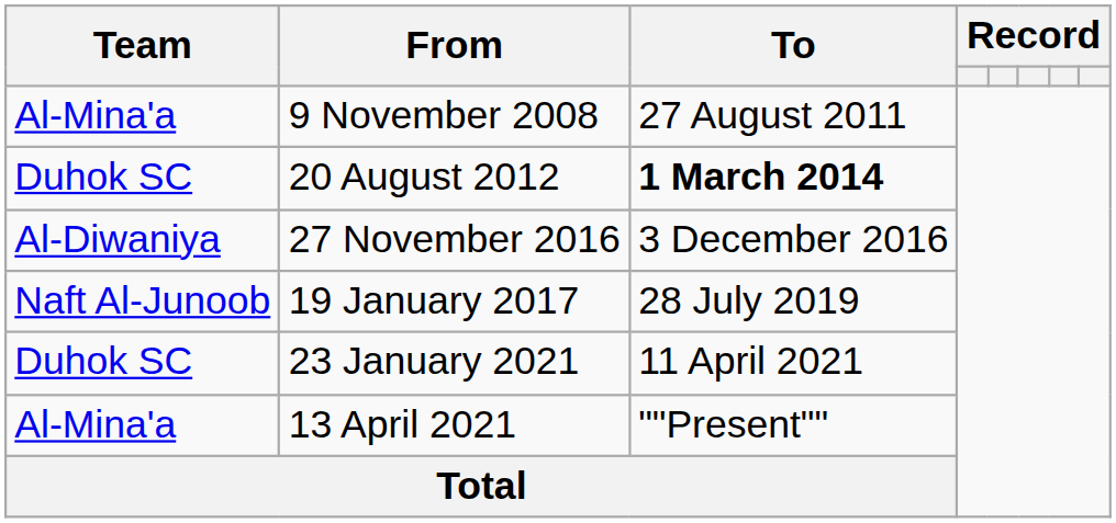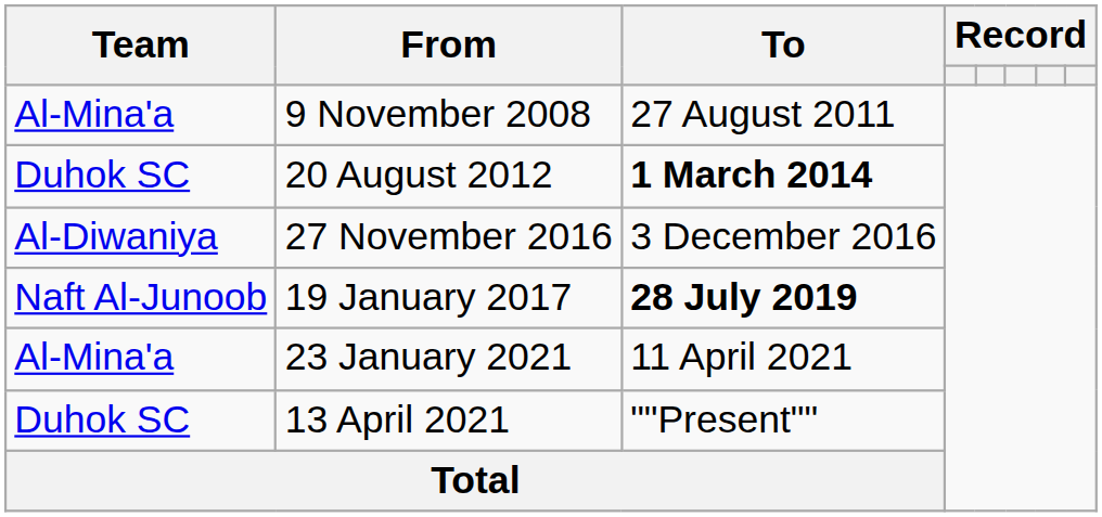 <table class=wikitable style=text-align:center>
 <tr>
 <th rowspan=2>Team</th>
 <th rowspan=2>From</th>
 <th rowspan=2>To</th>
 <th colspan=5>Record</th>
 </tr>
 <tr>
 <th></th>
 <th></th>
 <th></th>
 <th></th>
 <th></th>
 </tr>
 <tr>
 <td align=left><a href='#'>Al-Mina'a</a></td>
 <td align=left>9 November 2008</td>
 <td align=left>27 August 2011<br></td>
 </tr>
 <tr>
 <td align=left><a href='#'>Duhok SC</a></td>
 <td align=left>20 August 2012</td>
 <td align=left><strong>1 March 2014<br></strong></td>
 </tr>
 <tr>
 <td align=left><a href='#'>Al-Diwaniya</a></td>
 <td align=left>27 November 2016</td>
 <td align=left>3 December 2016<br></td>
 </tr>
 <tr>
 <td align=left><a href='#'>Naft Al-Junoob</a></td>
 <td align=left>19 January 2017</td>
-<td align=left>28 July 2019<br></td>
+<td align=left><strong>28 July 2019<br></strong></td>
 </tr>
 <tr>
-<td align=left><a href='#'>Duhok SC</a></td>
+<td align=left><a href='#'>Al-Mina'a</a></td>
 <td align=left>23 January 2021</td>
 <td align=left>11 April 2021<br></td>
 </tr>
 <tr>
-<td align=left><a href='#'>Al-Mina'a</a></td>
+<td align=left><a href='#'>Duhok SC</a></td>
 <td align=left>13 April 2021</td>
 <td align=left>""Present""<br></td>
 </tr>
 <tr>
 <th colspan=3>Total<br></th>
 </tr>
 </table>
